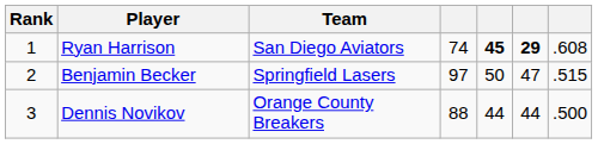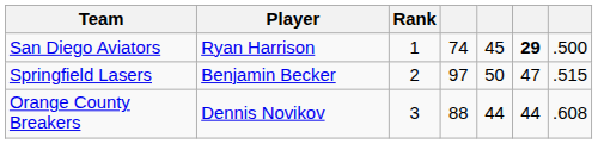 <table class="wikitable" style="text-align:left">
 <tr>
+<th width="165px">Team</th>
+<th width="165px">Player</th>
 <th width="25px">Rank</th>
-<th width="165px">Player</th>
-<th width="165px">Team</th>
 <th width="25px"></th>
 <th width="25px"></th>
 <th width="25px"></th>
 <th width="25px"></th>
 </tr>
 <tr>
+<td><a href='#'>San Diego Aviators</a></td>
+<td><a href='#'>Ryan Harrison</a></td>
 <td style="text-align:center">1</td>
-<td><a href='#'>Ryan Harrison</a></td>
-<td><a href='#'>San Diego Aviators</a></td>
 <td style="text-align:center">74</td>
-<td style="text-align:center"><strong>45</strong></td>
+<td style="text-align:center">45</td>
 <td style="text-align:center"><strong>29</strong></td>
-<td style="text-align:center">.608</td>
+<td style="text-align:center">.500</td>
 </tr>
 <tr>
+<td><a href='#'>Springfield Lasers</a></td>
+<td><a href='#'>Benjamin Becker</a></td>
 <td style="text-align:center">2</td>
-<td><a href='#'>Benjamin Becker</a></td>
-<td><a href='#'>Springfield Lasers</a></td>
 <td style="text-align:center">97</td>
 <td style="text-align:center">50</td>
 <td style="text-align:center">47</td>
 <td style="text-align:center">.515</td>
 </tr>
 <tr>
+<td><a href='#'>Orange County Breakers</a></td>
+<td><a href='#'>Dennis Novikov</a></td>
 <td style="text-align:center">3</td>
-<td><a href='#'>Dennis Novikov</a></td>
-<td><a href='#'>Orange County Breakers</a></td>
 <td style="text-align:center">88</td>
 <td style="text-align:center">44</td>
 <td style="text-align:center">44</td>
-<td style="text-align:center">.500</td>
+<td style="text-align:center">.608</td>
 </tr>
 </table>
